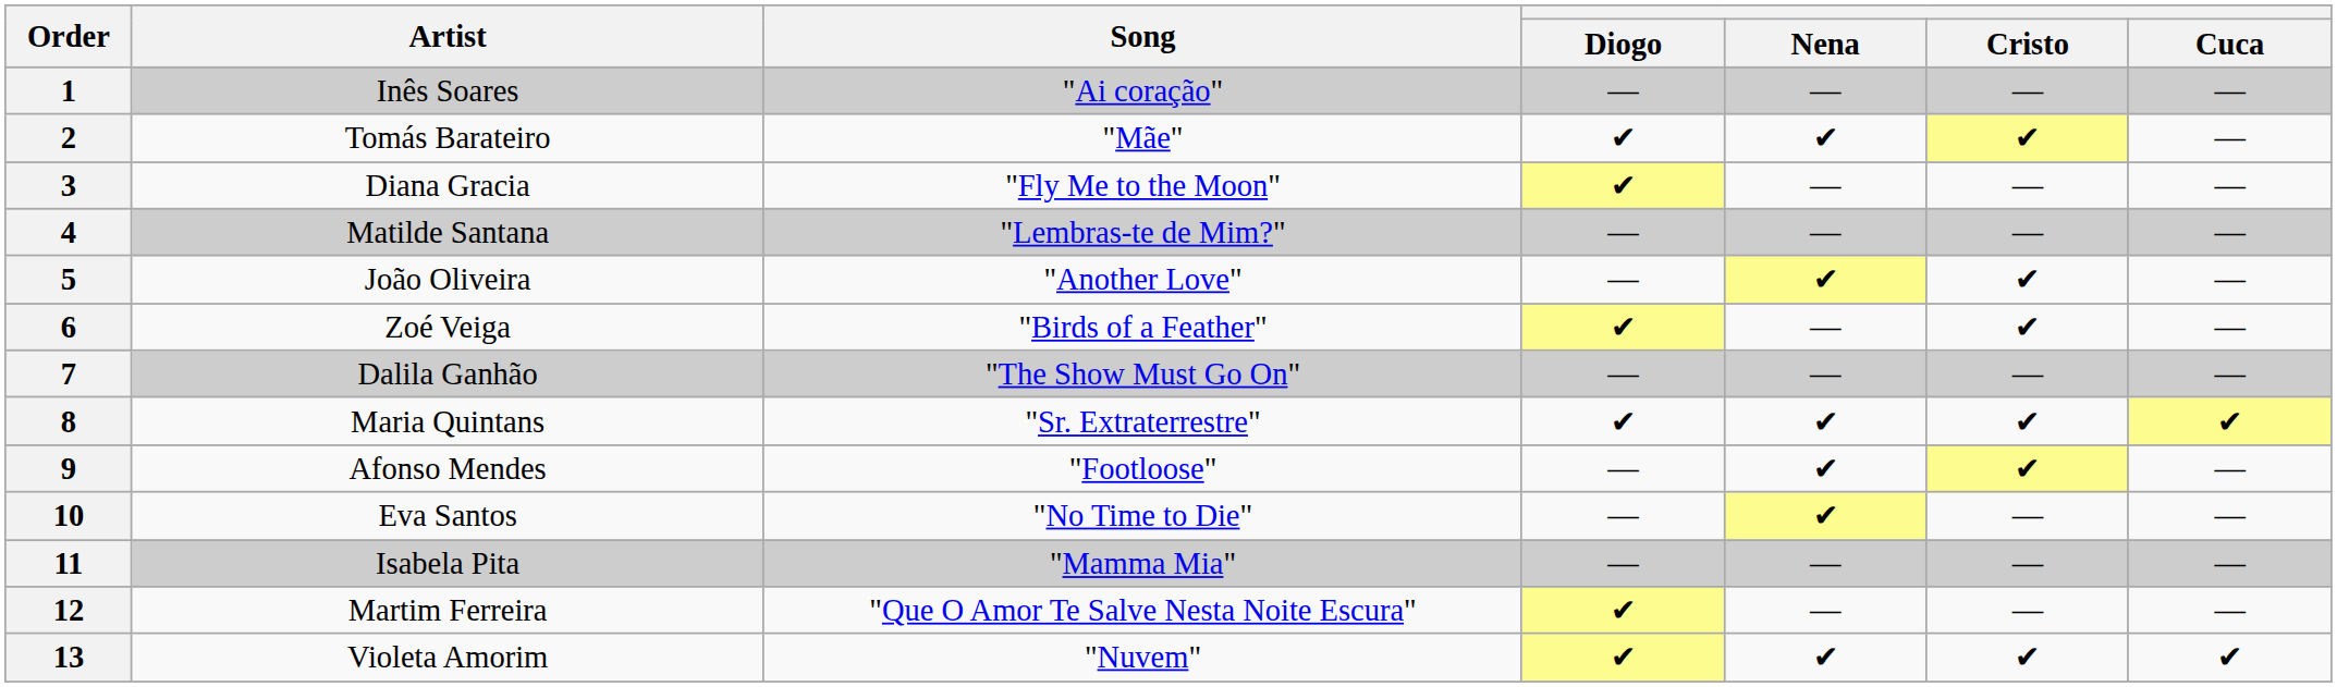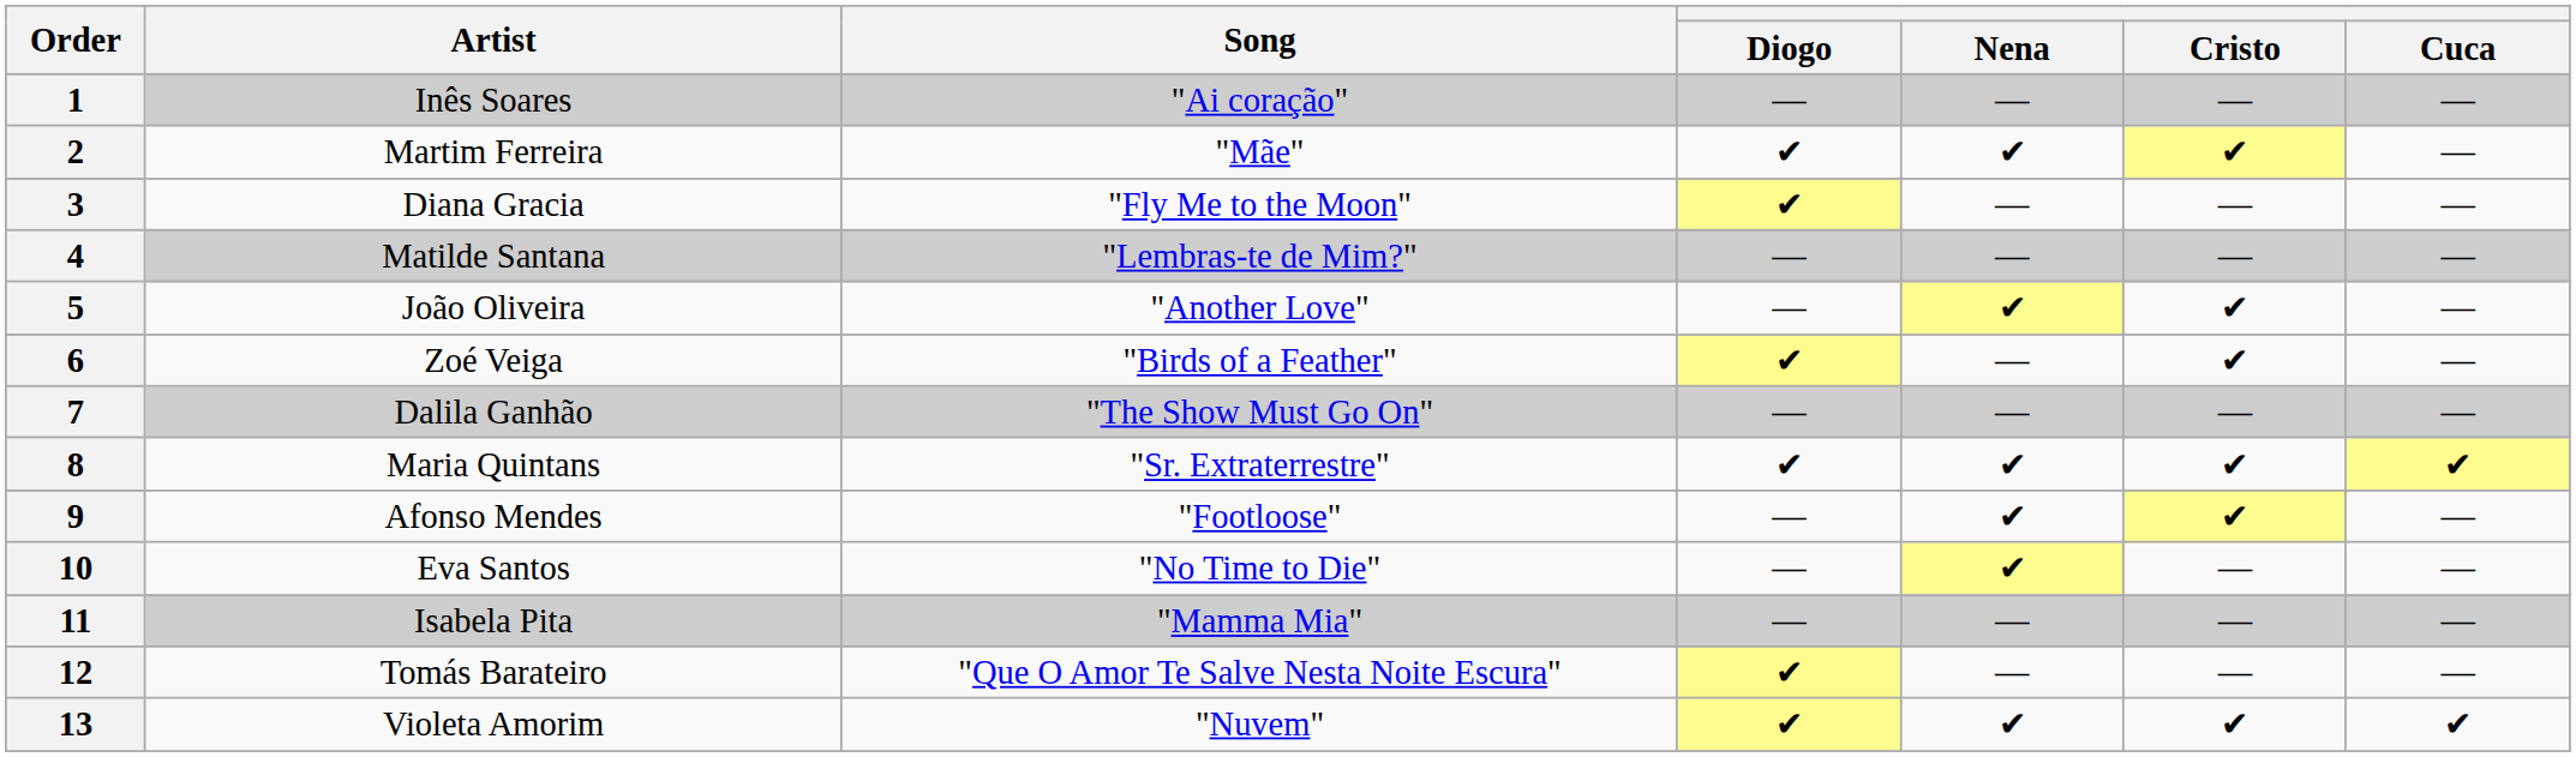 <table class="wikitable" style="text-align:center; line-height:17px; width:95%">
 <tr>
 <th rowspan="2" width="05%">Order</th>
 <th rowspan="2" width="25%">Artist</th>
 <th rowspan="2" width="30%">Song</th>
 <th colspan="4"></th>
 </tr>
 <tr>
 <th width="08%">Diogo</th>
 <th width="08%">Nena</th>
 <th width="08%">Cristo</th>
 <th width="08%">Cuca</th>
 </tr>
 <tr bgcolor=cdcdcd>
 <th>1</th>
 <td>Inês Soares</td>
 <td>"<a href='#'>Ai coração</a>"</td>
 <td>—</td>
 <td>—</td>
 <td>—</td>
 <td>—</td>
 </tr>
 <tr>
 <th>2</th>
-<td>Tomás Barateiro</td>
+<td>Martim Ferreira</td>
 <td>"<a href='#'>Mãe</a>"</td>
 <td>✔</td>
 <td>✔</td>
 <td style="background:#fdfc8f">✔</td>
 <td>—</td>
 </tr>
 <tr>
 <th>3</th>
 <td>Diana Gracia</td>
 <td>"<a href='#'>Fly Me to the Moon</a>"</td>
 <td style="background:#fdfc8f">✔</td>
 <td>—</td>
 <td>—</td>
 <td>—</td>
 </tr>
 <tr bgcolor=cdcdcd>
 <th>4</th>
 <td>Matilde Santana</td>
 <td>"<a href='#'>Lembras-te de Mim?</a>"</td>
 <td>—</td>
 <td>—</td>
 <td>—</td>
 <td>—</td>
 </tr>
 <tr>
 <th>5</th>
 <td>João Oliveira</td>
 <td>"<a href='#'>Another Love</a>"</td>
 <td>—</td>
 <td style="background:#fdfc8f">✔</td>
 <td>✔</td>
 <td>—</td>
 </tr>
 <tr>
 <th>6</th>
 <td>Zoé Veiga</td>
 <td>"<a href='#'>Birds of a Feather</a>"</td>
 <td style="background:#fdfc8f">✔</td>
 <td>—</td>
 <td>✔</td>
 <td>—</td>
 </tr>
 <tr bgcolor=cdcdcd>
 <th>7</th>
 <td>Dalila Ganhão</td>
 <td>"<a href='#'>The Show Must Go On</a>"</td>
 <td>—</td>
 <td>—</td>
 <td>—</td>
 <td>—</td>
 </tr>
 <tr>
 <th>8</th>
 <td>Maria Quintans</td>
 <td>"<a href='#'>Sr. Extraterrestre</a>"</td>
 <td>✔</td>
 <td>✔</td>
 <td>✔</td>
 <td style="background:#fdfc8f">✔</td>
 </tr>
 <tr>
 <th>9</th>
 <td>Afonso Mendes</td>
 <td>"<a href='#'>Footloose</a>"</td>
 <td>—</td>
 <td>✔</td>
 <td style="background:#fdfc8f">✔</td>
 <td>—</td>
 </tr>
 <tr>
 <th>10</th>
 <td>Eva Santos</td>
 <td>"<a href='#'>No Time to Die</a>"</td>
 <td>—</td>
 <td style="background:#fdfc8f">✔</td>
 <td>—</td>
 <td>—</td>
 </tr>
 <tr bgcolor=cdcdcd>
 <th>11</th>
 <td>Isabela Pita</td>
 <td>"<a href='#'>Mamma Mia</a>"</td>
 <td>—</td>
 <td>—</td>
 <td>—</td>
 <td>—</td>
 </tr>
 <tr>
 <th>12</th>
-<td>Martim Ferreira</td>
+<td>Tomás Barateiro</td>
 <td>"<a href='#'>Que O Amor Te Salve Nesta Noite Escura</a>"</td>
 <td style="background:#fdfc8f">✔</td>
 <td>—</td>
 <td>—</td>
 <td>—</td>
 </tr>
 <tr>
 <th>13</th>
 <td>Violeta Amorim</td>
 <td>"<a href='#'>Nuvem</a>"</td>
 <td style="background:#fdfc8f">✔</td>
 <td>✔</td>
 <td>✔</td>
 <td>✔</td>
 </tr>
 </table>
